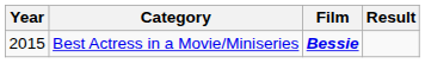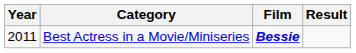 <table class="wikitable">
 <tr>
 <th>Year</th>
 <th>Category</th>
 <th>Film</th>
 <th>Result</th>
 </tr>
 <tr>
-<td>2015</td>
+<td>2011</td>
 <td><a href='#'>Best Actress in a Movie/Miniseries</a></td>
 <td><strong><em><a href='#'>Bessie</a></em></strong></td>
 <td></td>
 </tr>
 </table>
